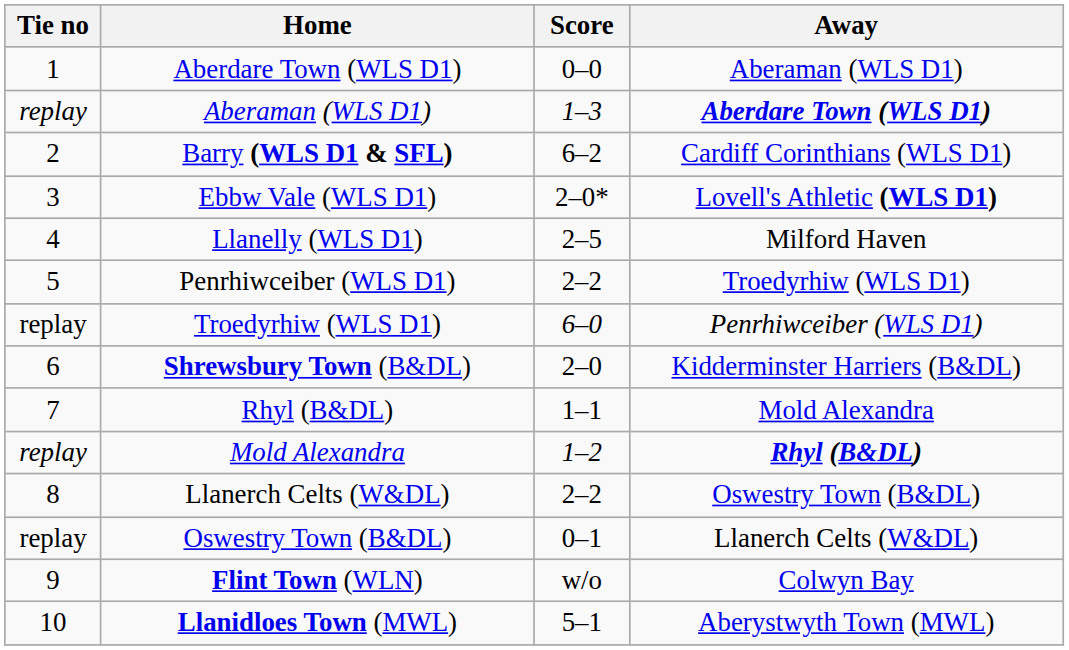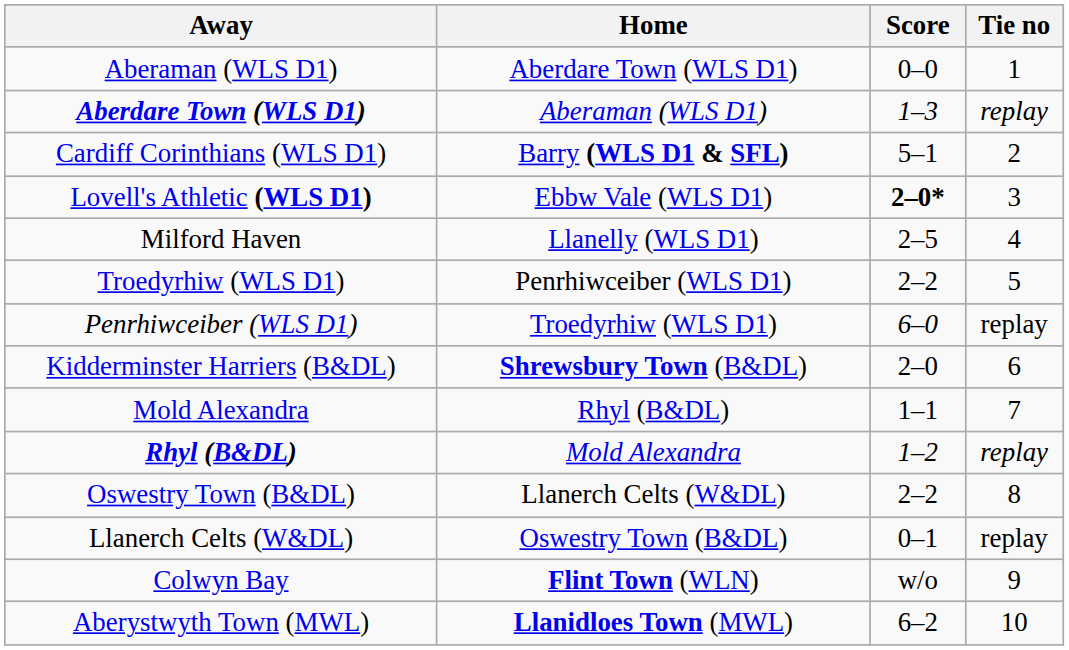 <table class="wikitable" style="text-align:center">
 <tr>
-<th width=50>Tie no</th>
+<th width=250>Away</th>
 <th width=250>Home</th>
 <th width=50>Score</th>
-<th width=250>Away</th>
+<th width=50>Tie no</th>
 </tr>
 <tr>
-<td>1</td>
+<td><a href='#'>Aberaman</a> (<a href='#'>WLS D1</a>)</td>
 <td><a href='#'>Aberdare Town</a> (<a href='#'>WLS D1</a>)</td>
 <td>0–0</td>
-<td><a href='#'>Aberaman</a> (<a href='#'>WLS D1</a>)</td>
+<td>1</td>
 </tr>
 <tr>
-<td><em>replay</em></td>
+<td><strong><em><a href='#'>Aberdare Town</a><strong> (<a href='#'>WLS D1</a>)<em></td>
 <td><em><a href='#'>Aberaman</a> (<a href='#'>WLS D1</a>)</em></td>
 <td><em>1–3</em></td>
-<td><strong><em><a href='#'>Aberdare Town</a><strong> (<a href='#'>WLS D1</a>)<em></td>
+<td><em>replay</em></td>
 </tr>
 <tr>
+<td><a href='#'>Cardiff Corinthians</a> (<a href='#'>WLS D1</a>)</td>
+<td></strong><a href='#'>Barry</a><strong> (<a href='#'>WLS D1</a> & <a href='#'>SFL</a>)</td>
+<td>5–1</td>
 <td>2</td>
-<td></strong><a href='#'>Barry</a><strong> (<a href='#'>WLS D1</a> & <a href='#'>SFL</a>)</td>
-<td>6–2</td>
-<td><a href='#'>Cardiff Corinthians</a> (<a href='#'>WLS D1</a>)</td>
 </tr>
 <tr>
+<td></strong><a href='#'>Lovell's Athletic</a><strong> (<a href='#'>WLS D1</a>)</td>
+<td><a href='#'>Ebbw Vale</a> (<a href='#'>WLS D1</a>)</td>
+<td><strong>2–0*</strong></td>
 <td>3</td>
-<td><a href='#'>Ebbw Vale</a> (<a href='#'>WLS D1</a>)</td>
-<td>2–0*</td>
-<td></strong><a href='#'>Lovell's Athletic</a><strong> (<a href='#'>WLS D1</a>)</td>
 </tr>
 <tr>
-<td>4</td>
+<td></strong>Milford Haven<strong></td>
 <td><a href='#'>Llanelly</a> (<a href='#'>WLS D1</a>)</td>
 <td>2–5</td>
-<td></strong>Milford Haven<strong></td>
+<td>4</td>
 </tr>
 <tr>
-<td>5</td>
+<td><a href='#'>Troedyrhiw</a> (<a href='#'>WLS D1</a>)</td>
 <td>Penrhiwceiber (<a href='#'>WLS D1</a>)</td>
 <td>2–2</td>
-<td><a href='#'>Troedyrhiw</a> (<a href='#'>WLS D1</a>)</td>
+<td>5</td>
 </tr>
 <tr>
-<td></em>replay<em></td>
+<td><em>Penrhiwceiber (<a href='#'>WLS D1</a>)</em></td>
 <td></em></strong><a href='#'>Troedyrhiw</a></strong> (<a href='#'>WLS D1</a>)</em></td>
 <td><em>6–0</em></td>
-<td><em>Penrhiwceiber (<a href='#'>WLS D1</a>)</em></td>
+<td></em>replay<em></td>
 </tr>
 <tr>
-<td>6</td>
+<td><a href='#'>Kidderminster Harriers</a> (<a href='#'>B&DL</a>)</td>
 <td><strong><a href='#'>Shrewsbury Town</a></strong> (<a href='#'>B&DL</a>)</td>
 <td>2–0</td>
-<td><a href='#'>Kidderminster Harriers</a> (<a href='#'>B&DL</a>)</td>
+<td>6</td>
 </tr>
 <tr>
-<td>7</td>
+<td><a href='#'>Mold Alexandra</a></td>
 <td><a href='#'>Rhyl</a> (<a href='#'>B&DL</a>)</td>
 <td>1–1</td>
-<td><a href='#'>Mold Alexandra</a></td>
+<td>7</td>
 </tr>
 <tr>
-<td><em>replay</em></td>
+<td><strong><em><a href='#'>Rhyl</a><strong> (<a href='#'>B&DL</a>)<em></td>
 <td><em><a href='#'>Mold Alexandra</a></em></td>
 <td><em>1–2</em></td>
-<td><strong><em><a href='#'>Rhyl</a><strong> (<a href='#'>B&DL</a>)<em></td>
+<td><em>replay</em></td>
 </tr>
 <tr>
-<td>8</td>
+<td><a href='#'>Oswestry Town</a> (<a href='#'>B&DL</a>)</td>
 <td>Llanerch Celts (<a href='#'>W&DL</a>)</td>
 <td>2–2</td>
-<td><a href='#'>Oswestry Town</a> (<a href='#'>B&DL</a>)</td>
+<td>8</td>
 </tr>
 <tr>
-<td></em>replay<em></td>
+<td></em></strong>Llanerch Celts</strong> (<a href='#'>W&DL</a>)</em></td>
 <td></em><a href='#'>Oswestry Town</a> (<a href='#'>B&DL</a>)<em></td>
 <td></em>0–1<em></td>
-<td></em></strong>Llanerch Celts</strong> (<a href='#'>W&DL</a>)</em></td>
+<td></em>replay<em></td>
 </tr>
 <tr>
-<td>9</td>
+<td><a href='#'>Colwyn Bay</a></td>
 <td><strong><a href='#'>Flint Town</a></strong> (<a href='#'>WLN</a>)</td>
 <td>w/o</td>
-<td><a href='#'>Colwyn Bay</a></td>
+<td>9</td>
 </tr>
 <tr>
+<td><a href='#'>Aberystwyth Town</a> (<a href='#'>MWL</a>)</td>
+<td><strong><a href='#'>Llanidloes Town</a></strong> (<a href='#'>MWL</a>)</td>
+<td>6–2</td>
 <td>10</td>
-<td><strong><a href='#'>Llanidloes Town</a></strong> (<a href='#'>MWL</a>)</td>
-<td>5–1</td>
-<td><a href='#'>Aberystwyth Town</a> (<a href='#'>MWL</a>)</td>
 </tr>
 </table>
